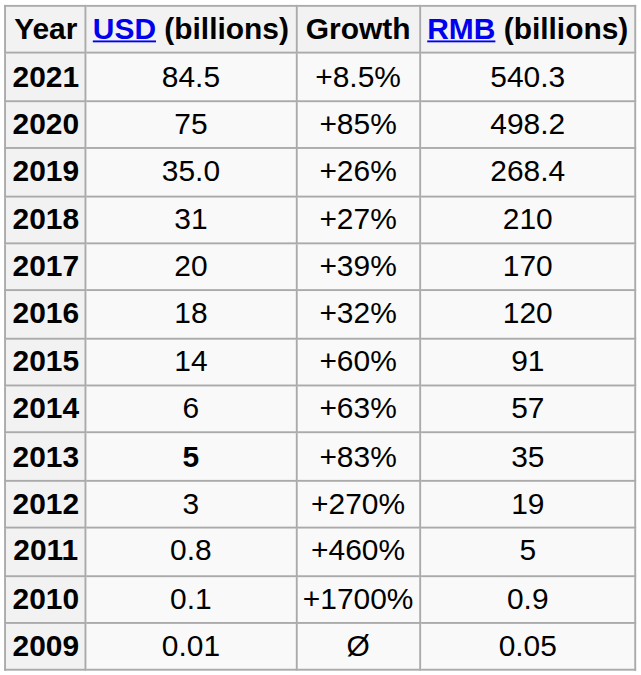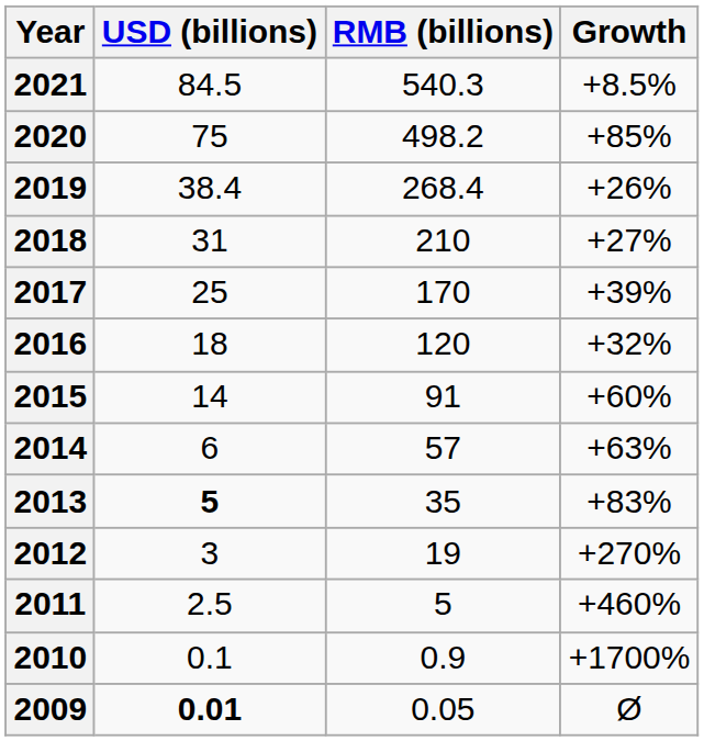 <table class="wikitable" style="text-align:center; float:right; margin-left:.5em;">
 <tr>
 <th scope="col">Year</th>
 <th scope="col"><a href='#'>USD</a> (billions)</th>
+<th scope="col"><a href='#'>RMB</a> (billions)</th>
 <th scope="col">Growth</th>
-<th scope="col"><a href='#'>RMB</a> (billions)</th>
 </tr>
 <tr>
 <th scope="row">2021</th>
 <td>84.5</td>
+<td>540.3</td>
 <td>+8.5%</td>
-<td>540.3</td>
 </tr>
 <tr>
 <th scope="row">2020</th>
 <td>75</td>
+<td>498.2</td>
 <td>+85%</td>
-<td>498.2</td>
 </tr>
 <tr>
 <th scope="row">2019</th>
-<td>35.0</td>
+<td>38.4</td>
+<td>268.4</td>
 <td>+26%</td>
-<td>268.4</td>
 </tr>
 <tr>
 <th scope="row">2018</th>
 <td>31</td>
+<td>210</td>
 <td>+27%</td>
-<td>210</td>
 </tr>
 <tr>
 <th scope="row">2017</th>
-<td>20</td>
+<td>25</td>
+<td>170</td>
 <td>+39%</td>
-<td>170</td>
 </tr>
 <tr>
 <th scope="row">2016</th>
 <td>18</td>
+<td>120</td>
 <td>+32%</td>
-<td>120</td>
 </tr>
 <tr>
 <th scope="row">2015</th>
 <td>14</td>
+<td>91</td>
 <td>+60%</td>
-<td>91</td>
 </tr>
 <tr>
 <th scope="row">2014</th>
 <td>6</td>
+<td>57</td>
 <td>+63%</td>
-<td>57</td>
 </tr>
 <tr>
 <th scope="row">2013</th>
 <td><strong>5</strong></td>
+<td>35</td>
 <td>+83%</td>
-<td>35</td>
 </tr>
 <tr>
 <th scope="row">2012</th>
 <td>3</td>
+<td>19</td>
 <td>+270%</td>
-<td>19</td>
 </tr>
 <tr>
 <th scope="row">2011</th>
-<td>0.8</td>
+<td>2.5</td>
+<td>5</td>
 <td>+460%</td>
-<td>5</td>
 </tr>
 <tr>
 <th scope="row">2010</th>
 <td>0.1</td>
+<td>0.9</td>
 <td>+1700%</td>
-<td>0.9</td>
 </tr>
 <tr>
 <th scope="row">2009</th>
-<td>0.01</td>
+<td><strong>0.01</strong></td>
+<td>0.05</td>
 <td>Ø</td>
-<td>0.05</td>
 </tr>
 </table>
